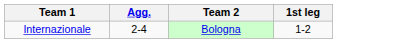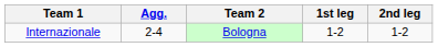 <table class="wikitable" style="text-align: center">
 <tr>
 <th width="150">Team 1</th>
 <th width="80"><a href='#'>Agg.</a></th>
 <th width="150">Team 2</th>
 <th width="80">1st leg</th>
+<th width="80">2nd leg</th>
 </tr>
 <tr>
 <td><a href='#'>Internazionale</a></td>
 <td>2-4</td>
 <td bgcolor="ccffcc"><a href='#'>Bologna</a></td>
 <td>1-2</td>
+<td>1-2</td>
 </tr>
 </table>
